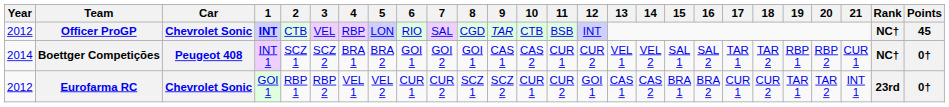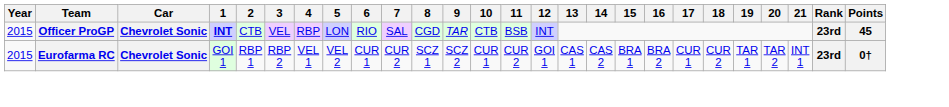 <table class="wikitable" style="text-align:center; font-size:85%">
 <tr>
 <th>Year</th>
 <th>Team</th>
 <th>Car</th>
 <th>1</th>
 <th>2</th>
 <th>3</th>
 <th>4</th>
 <th>5</th>
 <th>6</th>
 <th>7</th>
 <th>8</th>
 <th>9</th>
 <th>10</th>
 <th>11</th>
 <th>12</th>
 <th>13</th>
 <th>14</th>
 <th>15</th>
 <th>16</th>
 <th>17</th>
 <th>18</th>
 <th>19</th>
 <th>20</th>
 <th>21</th>
 <th>Rank</th>
 <th>Points</th>
 </tr>
 <tr>
-<td><a href='#'>2012</a></td>
+<td><a href='#'>2015</a></td>
 <th nowrap><a href='#'>Officer ProGP</a></th>
 <th nowrap><a href='#'>Chevrolet Sonic</a></th>
 <td style="background:#cfcfff;"><strong><a href='#'>INT</a><br></strong></td>
 <td style="background:#dfffdf;"><a href='#'>CTB</a><br></td>
 <td style="background:#EFCFFF;"><a href='#'>VEL</a><br></td>
 <td style="background:#EFCFFF;"><a href='#'>RBP</a><br></td>
 <td style="background:#cfcfff;"><a href='#'>LON</a><br></td>
 <td style="background:#dfffdf;"><a href='#'>RIO</a><br></td>
 <td style="background:#EFCFFF;"><a href='#'>SAL</a><br></td>
 <td style="background:#dfffdf;"><a href='#'>CGD</a><br></td>
 <td style="background:#dfffdf;"><em><a href='#'>TAR</a></em><br></td>
 <td style="background:#DFFFDF;"><a href='#'>CTB</a><br></td>
 <td style="background:#DFFFDF;"><a href='#'>BSB</a><br></td>
 <td style="background:#cfcfff;"><a href='#'>INT</a><br></td>
 <td colspan=9></td>
-<th>NC†</th>
+<th>23rd</th>
 <th>45</th>
 </tr>
 <tr>
-<td><a href='#'>2014</a></td>
-<th nowrap>Boettger Competições</th>
-<th nowrap><a href='#'>Peugeot 408</a></th>
-<td style="background:#EFCFFF;"><a href='#'>INT<br>1</a><br></td>
-<td><a href='#'>SCZ<br>1</a></td>
-<td><a href='#'>SCZ<br>2</a></td>
-<td><a href='#'>BRA<br>1</a></td>
-<td><a href='#'>BRA<br>2</a></td>
-<td><a href='#'>GOI<br>1</a></td>
-<td><a href='#'>GOI<br>2</a></td>
-<td><a href='#'>GOI<br>1</a></td>
-<td><a href='#'>CAS<br>1</a></td>
-<td><a href='#'>CAS<br>2</a></td>
-<td><a href='#'>CUR<br>1</a></td>
-<td><a href='#'>CUR<br>2</a></td>
-<td><a href='#'>VEL<br>1</a></td>
-<td><a href='#'>VEL<br>2</a></td>
-<td><a href='#'>SAL<br>1</a></td>
-<td><a href='#'>SAL<br>2</a></td>
-<td><a href='#'>TAR<br>1</a></td>
-<td><a href='#'>TAR<br>2</a></td>
-<td><a href='#'>RBP<br>1</a></td>
-<td><a href='#'>RBP<br>2</a></td>
-<td><a href='#'>CUR<br>1</a></td>
-<th>NC†</th>
-<th>0†</th>
-</tr>
-<tr>
-<td><a href='#'>2012</a></td>
+<td><a href='#'>2015</a></td>
 <th nowrap><a href='#'>Eurofarma RC</a></th>
 <th nowrap><a href='#'>Chevrolet Sonic</a></th>
 <td style="background:#DFFFDF;"><a href='#'>GOI<br>1</a><br></td>
 <td><a href='#'>RBP<br>1</a></td>
 <td><a href='#'>RBP<br>2</a></td>
 <td><a href='#'>VEL<br>1</a></td>
 <td><a href='#'>VEL<br>2</a></td>
 <td><a href='#'>CUR<br>1</a></td>
 <td><a href='#'>CUR<br>2</a></td>
 <td><a href='#'>SCZ<br>1</a></td>
 <td><a href='#'>SCZ<br>2</a></td>
 <td><a href='#'>CUR<br>1</a></td>
 <td><a href='#'>CUR<br>2</a></td>
 <td><a href='#'>GOI<br>1</a></td>
 <td><a href='#'>CAS<br>1</a></td>
 <td><a href='#'>CAS<br>2</a></td>
 <td><a href='#'>BRA<br>1</a></td>
 <td><a href='#'>BRA<br>2</a></td>
 <td><a href='#'>CUR<br>1</a></td>
 <td><a href='#'>CUR<br>2</a></td>
 <td><a href='#'>TAR<br>1</a></td>
 <td><a href='#'>TAR<br>2</a></td>
 <td><a href='#'>INT<br>1</a></td>
 <th>23rd</th>
 <th>0†</th>
 </tr>
 </table>
